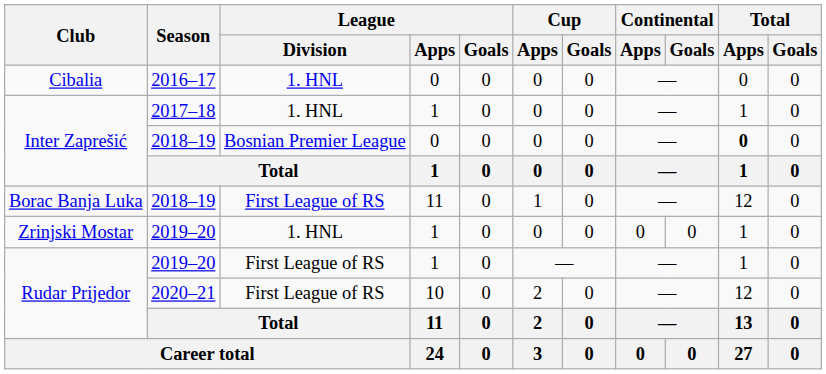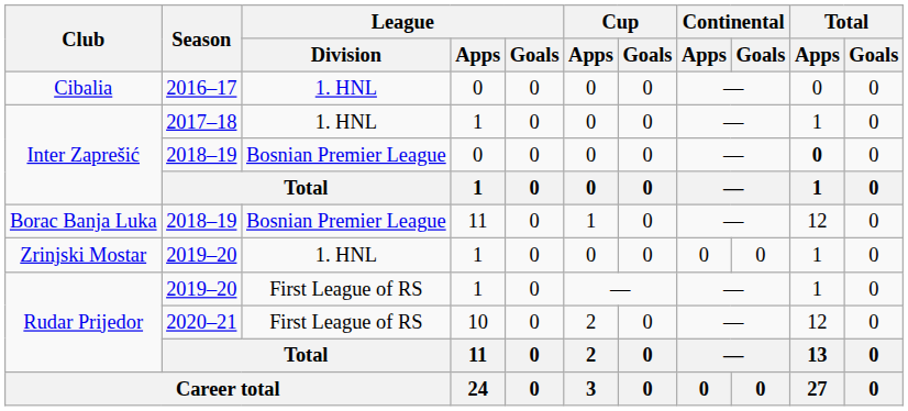 <table class=wikitable style="text-align: center;font-size:95%">
 <tr>
 <th rowspan=2>Club</th>
 <th rowspan=2>Season</th>
 <th colspan=3>League</th>
 <th colspan=2>Cup</th>
 <th colspan=2>Continental</th>
 <th colspan=2>Total</th>
 </tr>
 <tr>
 <th>Division</th>
 <th>Apps</th>
 <th>Goals</th>
 <th>Apps</th>
 <th>Goals</th>
 <th>Apps</th>
 <th>Goals</th>
 <th>Apps</th>
 <th>Goals</th>
 </tr>
 <tr>
 <td><a href='#'>Cibalia</a></td>
 <td><a href='#'>2016–17</a></td>
 <td><a href='#'>1. HNL</a></td>
 <td>0</td>
 <td>0</td>
 <td>0</td>
 <td>0</td>
 <td colspan=2>—</td>
 <td>0</td>
 <td>0</td>
 </tr>
 <tr>
 <td rowspan=3><a href='#'>Inter Zaprešić</a></td>
 <td><a href='#'>2017–18</a></td>
 <td>1. HNL</td>
 <td>1</td>
 <td>0</td>
 <td>0</td>
 <td>0</td>
 <td colspan=2>—</td>
 <td>1</td>
 <td>0</td>
 </tr>
 <tr>
 <td><a href='#'>2018–19</a></td>
 <td><a href='#'>Bosnian Premier League</a></td>
 <td>0</td>
 <td>0</td>
 <td>0</td>
 <td>0</td>
 <td colspan=2>—</td>
 <td><strong>0</strong></td>
 <td>0</td>
 </tr>
 <tr>
 <th colspan=2>Total</th>
 <th>1</th>
 <th>0</th>
 <th>0</th>
 <th>0</th>
 <th colspan=2>—</th>
 <th>1</th>
 <th>0</th>
 </tr>
 <tr>
 <td><a href='#'>Borac Banja Luka</a></td>
 <td><a href='#'>2018–19</a></td>
-<td><a href='#'>First League of RS</a></td>
+<td><a href='#'>Bosnian Premier League</a></td>
 <td>11</td>
 <td>0</td>
 <td>1</td>
 <td>0</td>
 <td colspan=2>—</td>
 <td>12</td>
 <td>0</td>
 </tr>
 <tr>
 <td><a href='#'>Zrinjski Mostar</a></td>
 <td><a href='#'>2019–20</a></td>
 <td>1. HNL</td>
 <td>1</td>
 <td>0</td>
 <td>0</td>
 <td>0</td>
 <td>0</td>
 <td>0</td>
 <td>1</td>
 <td>0</td>
 </tr>
 <tr>
 <td rowspan=3><a href='#'>Rudar Prijedor</a></td>
 <td><a href='#'>2019–20</a></td>
 <td>First League of RS</td>
 <td>1</td>
 <td>0</td>
 <td colspan=2>—</td>
 <td colspan=2>—</td>
 <td>1</td>
 <td>0</td>
 </tr>
 <tr>
 <td><a href='#'>2020–21</a></td>
 <td>First League of RS</td>
 <td>10</td>
 <td>0</td>
 <td>2</td>
 <td>0</td>
 <td colspan=2>—</td>
 <td>12</td>
 <td>0</td>
 </tr>
 <tr>
 <th colspan=2>Total</th>
 <th>11</th>
 <th>0</th>
 <th>2</th>
 <th>0</th>
 <th colspan=2>—</th>
 <th>13</th>
 <th>0</th>
 </tr>
 <tr>
 <th colspan=3>Career total</th>
 <th>24</th>
 <th>0</th>
 <th>3</th>
 <th>0</th>
 <th>0</th>
 <th>0</th>
 <th>27</th>
 <th>0</th>
 </tr>
 </table>
